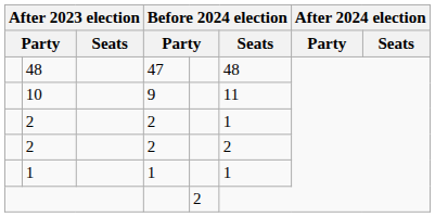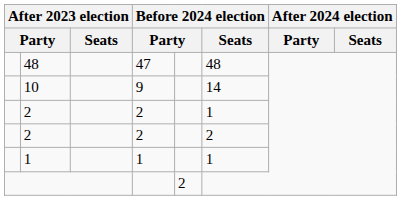 <table class="wikitable">
 <tr>
 <th colspan="3">After 2023 election</th>
 <th colspan="3">Before 2024 election</th>
 <th colspan="3">After 2024 election</th>
 </tr>
 <tr>
 <th colspan="2">Party</th>
 <th>Seats</th>
 <th colspan="2">Party</th>
 <th>Seats</th>
 <th colspan="2">Party</th>
 <th>Seats</th>
 </tr>
 <tr>
 <td></td>
 <td>48</td>
 <td></td>
 <td>47</td>
 <td></td>
 <td>48</td>
 </tr>
 <tr>
 <td></td>
 <td>10</td>
 <td></td>
 <td>9</td>
 <td></td>
-<td>11</td>
+<td>14</td>
 </tr>
 <tr>
 <td></td>
 <td>2</td>
 <td></td>
 <td>2</td>
 <td></td>
 <td>1</td>
 </tr>
 <tr>
 <td></td>
 <td>2</td>
 <td></td>
 <td>2</td>
 <td></td>
 <td>2</td>
 </tr>
 <tr>
 <td></td>
 <td>1</td>
 <td></td>
 <td>1</td>
 <td></td>
 <td>1</td>
 </tr>
 <tr>
 <td colspan="3"></td>
 <td></td>
 <td>2</td>
 </tr>
 </table>
